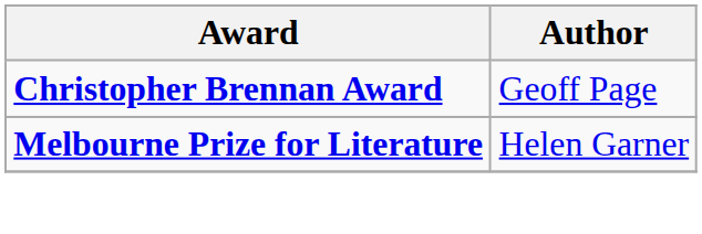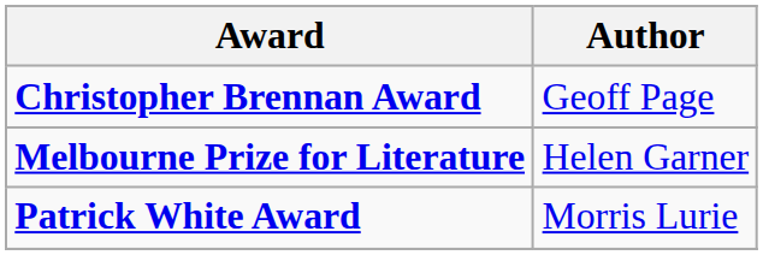 <table class="wikitable">
 <tr>
 <th>Award</th>
 <th>Author</th>
 </tr>
 <tr>
 <td><strong><a href='#'>Christopher Brennan Award</a></strong></td>
 <td><a href='#'>Geoff Page</a></td>
 </tr>
 <tr>
 <td><strong><a href='#'>Melbourne Prize for Literature</a></strong></td>
 <td><a href='#'>Helen Garner</a></td>
 </tr>
 <tr>
+<td><strong><a href='#'>Patrick White Award</a></strong></td>
+<td><a href='#'>Morris Lurie</a></td>
+</tr>
+<tr>
 </tr>
 </table>
